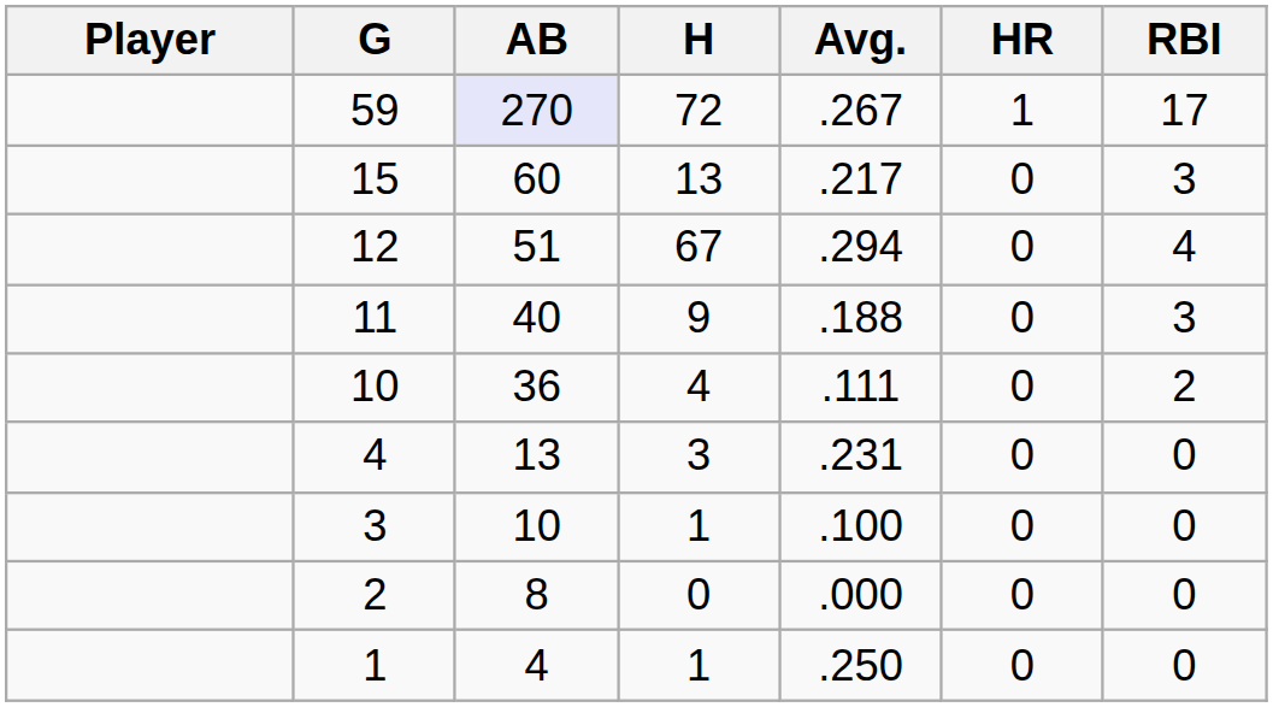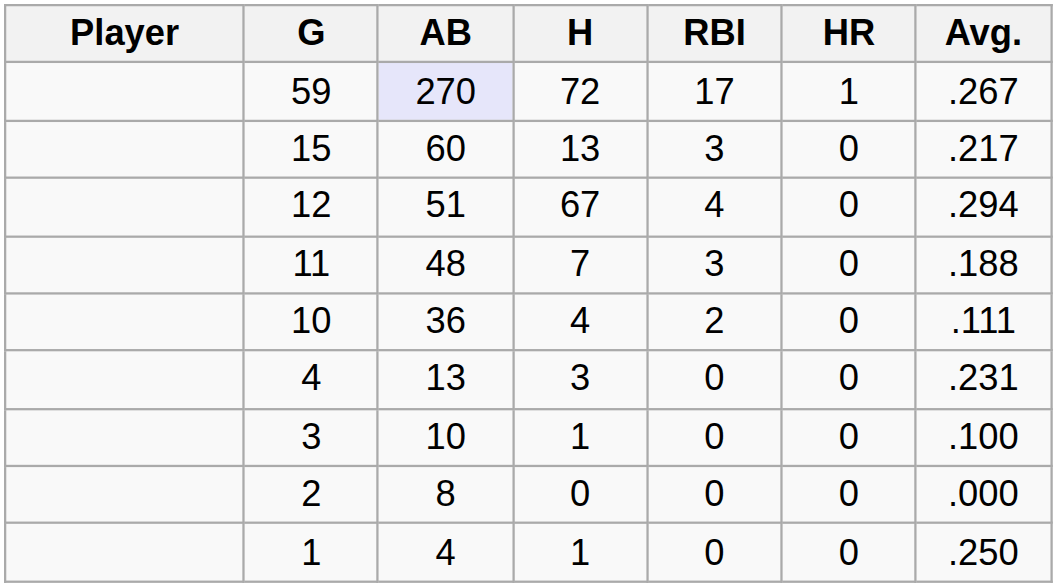 <table class="wikitable sortable">
 <tr>
 <th bgcolor="#DDDDFF" width="16%">Player</th>
 <th bgcolor="#DDDDFF" width="9%">G</th>
 <th bgcolor="#DDDDFF" width="9%">AB</th>
 <th bgcolor="#DDDDFF" width="9%">H</th>
+<th bgcolor="#DDDDFF" width="9%">RBI</th>
+<th bgcolor="#DDDDFF" width="9%">HR</th>
 <th bgcolor="#DDDDFF" width="9%">Avg.</th>
-<th bgcolor="#DDDDFF" width="9%">HR</th>
-<th bgcolor="#DDDDFF" width="9%">RBI</th>
 </tr>
 <tr align="center">
 <td></td>
 <td>59</td>
 <td style="background: lavender;">270</td>
 <td>72</td>
+<td>17</td>
+<td>1</td>
 <td>.267</td>
-<td>1</td>
-<td>17</td>
 </tr>
 <tr align="center">
 <td></td>
 <td>15</td>
 <td>60</td>
 <td>13</td>
+<td>3</td>
+<td>0</td>
 <td>.217</td>
-<td>0</td>
-<td>3</td>
 </tr>
 <tr align="center">
 <td></td>
 <td>12</td>
 <td>51</td>
 <td>67</td>
+<td>4</td>
+<td>0</td>
 <td>.294</td>
-<td>0</td>
-<td>4</td>
 </tr>
 <tr align="center">
 <td></td>
 <td>11</td>
-<td>40</td>
-<td>9</td>
+<td>48</td>
+<td>7</td>
+<td>3</td>
+<td>0</td>
 <td>.188</td>
-<td>0</td>
-<td>3</td>
 </tr>
 <tr align="center">
 <td></td>
 <td>10</td>
 <td>36</td>
 <td>4</td>
+<td>2</td>
+<td>0</td>
 <td>.111</td>
-<td>0</td>
-<td>2</td>
 </tr>
 <tr align="center">
 <td></td>
 <td>4</td>
 <td>13</td>
 <td>3</td>
-<td>.231</td>
 <td>0</td>
 <td>0</td>
+<td>.231</td>
 </tr>
 <tr align="center">
 <td></td>
 <td>3</td>
 <td>10</td>
 <td>1</td>
-<td>.100</td>
 <td>0</td>
 <td>0</td>
+<td>.100</td>
 </tr>
 <tr align="center">
 <td></td>
 <td>2</td>
 <td>8</td>
 <td>0</td>
-<td>.000</td>
 <td>0</td>
 <td>0</td>
+<td>.000</td>
 </tr>
 <tr align="center">
 <td></td>
 <td>1</td>
 <td>4</td>
 <td>1</td>
-<td>.250</td>
 <td>0</td>
 <td>0</td>
+<td>.250</td>
 </tr>
 </table>
